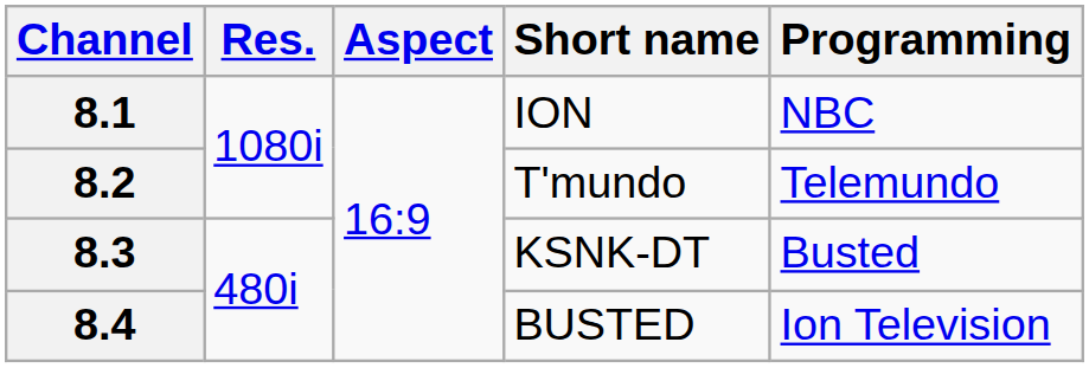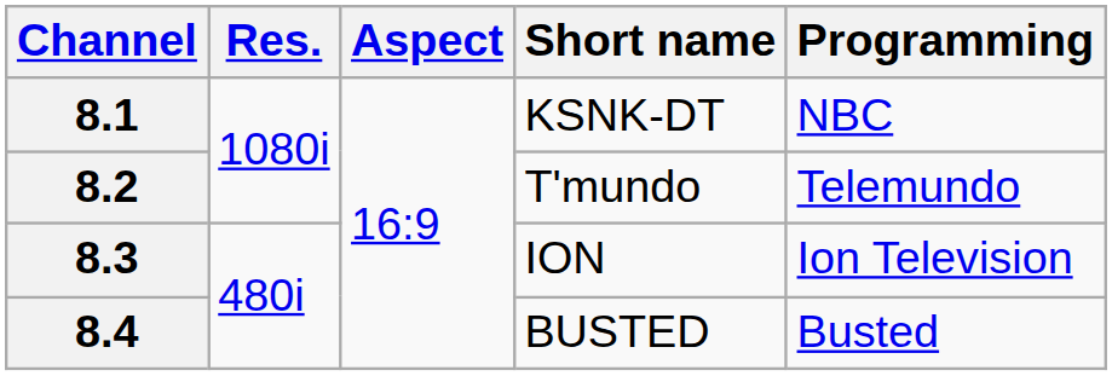 <table class="wikitable">
 <tr>
 <th scope = "col"><a href='#'>Channel</a></th>
 <th scope = "col"><a href='#'>Res.</a></th>
 <th scope = "col"><a href='#'>Aspect</a></th>
 <th scope = "col">Short name</th>
 <th scope = "col">Programming</th>
 </tr>
 <tr>
 <th scope = "row">8.1</th>
 <td rowspan=2><a href='#'>1080i</a></td>
 <td rowspan=4><a href='#'>16:9</a></td>
-<td>ION</td>
+<td>KSNK-DT</td>
 <td><a href='#'>NBC</a></td>
 </tr>
 <tr>
 <th scope = "row">8.2</th>
 <td>T'mundo</td>
 <td><a href='#'>Telemundo</a></td>
 </tr>
 <tr>
 <th scope = "row">8.3</th>
 <td rowspan=2><a href='#'>480i</a></td>
-<td>KSNK-DT</td>
-<td><a href='#'>Busted</a></td>
+<td>ION</td>
+<td><a href='#'>Ion Television</a></td>
 </tr>
 <tr>
 <th scope = "row">8.4</th>
 <td>BUSTED</td>
-<td><a href='#'>Ion Television</a></td>
+<td><a href='#'>Busted</a></td>
 </tr>
 </table>
